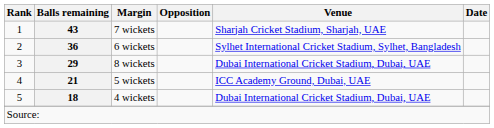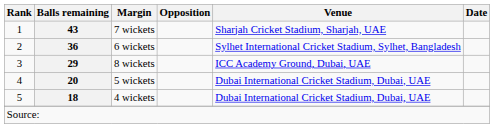 <table class="wikitable plainrowheaders sortable">
 <tr>
 <th scope="col">Rank</th>
 <th scope="col">Balls remaining</th>
 <th scope="col">Margin</th>
 <th scope="col">Opposition</th>
 <th scope="col">Venue</th>
 <th scope="col">Date</th>
 </tr>
 <tr>
 <td align="center">1</td>
 <th scope="row" style="text-align:center">43</th>
 <td scope="row" style="text-align:center;">7 wickets</td>
 <td></td>
 <td><a href='#'>Sharjah Cricket Stadium, Sharjah, UAE</a></td>
 <td></td>
 </tr>
 <tr>
 <td align="center">2</td>
 <th scope="row" style="text-align:center">36</th>
 <td scope="row" style="text-align:center;">6 wickets</td>
 <td></td>
 <td><a href='#'>Sylhet International Cricket Stadium, Sylhet, Bangladesh</a></td>
 <td></td>
 </tr>
 <tr>
 <td align="center">3</td>
 <th scope="row" style="text-align:center">29</th>
 <td scope="row" style="text-align:center;">8 wickets</td>
 <td></td>
-<td><a href='#'>Dubai International Cricket Stadium, Dubai, UAE</a></td>
+<td><a href='#'>ICC Academy Ground, Dubai, UAE</a></td>
 <td></td>
 </tr>
 <tr>
 <td align="center">4</td>
-<th scope="row" style="text-align:center">21</th>
+<th scope="row" style="text-align:center">20</th>
 <td scope="row" style="text-align:center;">5 wickets</td>
 <td></td>
-<td><a href='#'>ICC Academy Ground, Dubai, UAE</a></td>
+<td><a href='#'>Dubai International Cricket Stadium, Dubai, UAE</a></td>
 <td></td>
 </tr>
 <tr>
 <td align="center">5</td>
 <th scope="row" style="text-align:center">18</th>
 <td scope="row" style="text-align:center;">4 wickets</td>
 <td></td>
 <td><a href='#'>Dubai International Cricket Stadium, Dubai, UAE</a></td>
 <td></td>
 </tr>
 <tr>
 </tr>
 <tr class="sortbottom">
 <td colspan="6">Source: </td>
 </tr>
 </table>
